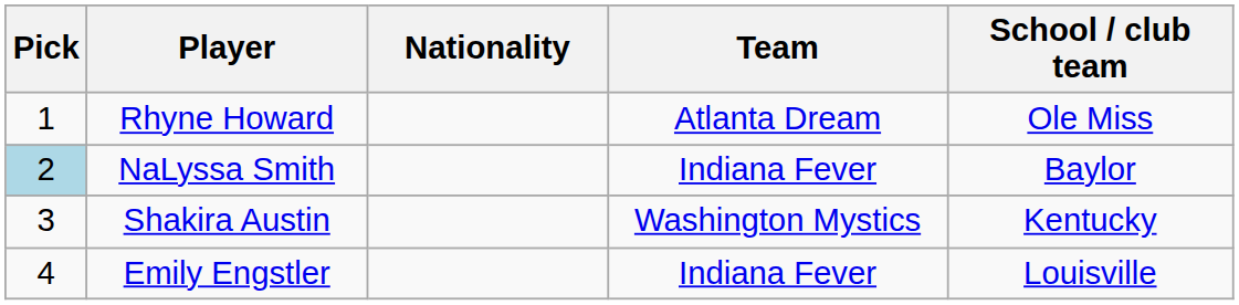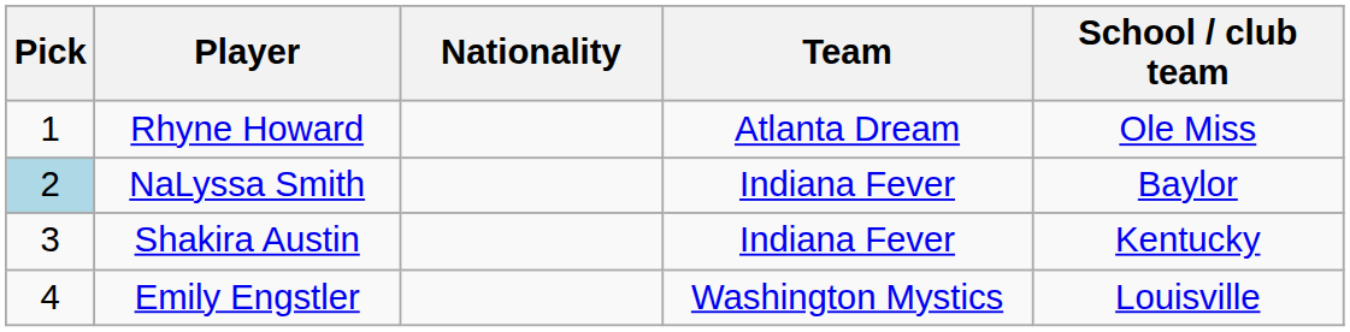 <table class="wikitable" style="text-align: center;">
 <tr>
 <th width=30>Pick</th>
 <th width=333>Player</th>
 <th width=200>Nationality</th>
 <th width=383>Team</th>
 <th width=333>School / club team</th>
 </tr>
 <tr>
 <td>1</td>
 <td><a href='#'>Rhyne Howard</a></td>
 <td></td>
 <td><a href='#'>Atlanta Dream</a> </td>
 <td><a href='#'>Ole Miss</a></td>
 </tr>
 <tr>
 <td style="background: lightblue;">2</td>
 <td><a href='#'>NaLyssa Smith</a></td>
 <td></td>
 <td><a href='#'>Indiana Fever</a></td>
 <td><a href='#'>Baylor</a></td>
 </tr>
 <tr>
 <td>3</td>
 <td><a href='#'>Shakira Austin</a></td>
 <td></td>
-<td><a href='#'>Washington Mystics</a> </td>
+<td><a href='#'>Indiana Fever</a> </td>
 <td><a href='#'>Kentucky</a></td>
 </tr>
 <tr>
 <td>4</td>
 <td><a href='#'>Emily Engstler</a></td>
 <td></td>
-<td><a href='#'>Indiana Fever</a> </td>
+<td><a href='#'>Washington Mystics</a> </td>
 <td><a href='#'>Louisville</a></td>
 </tr>
 </table>
